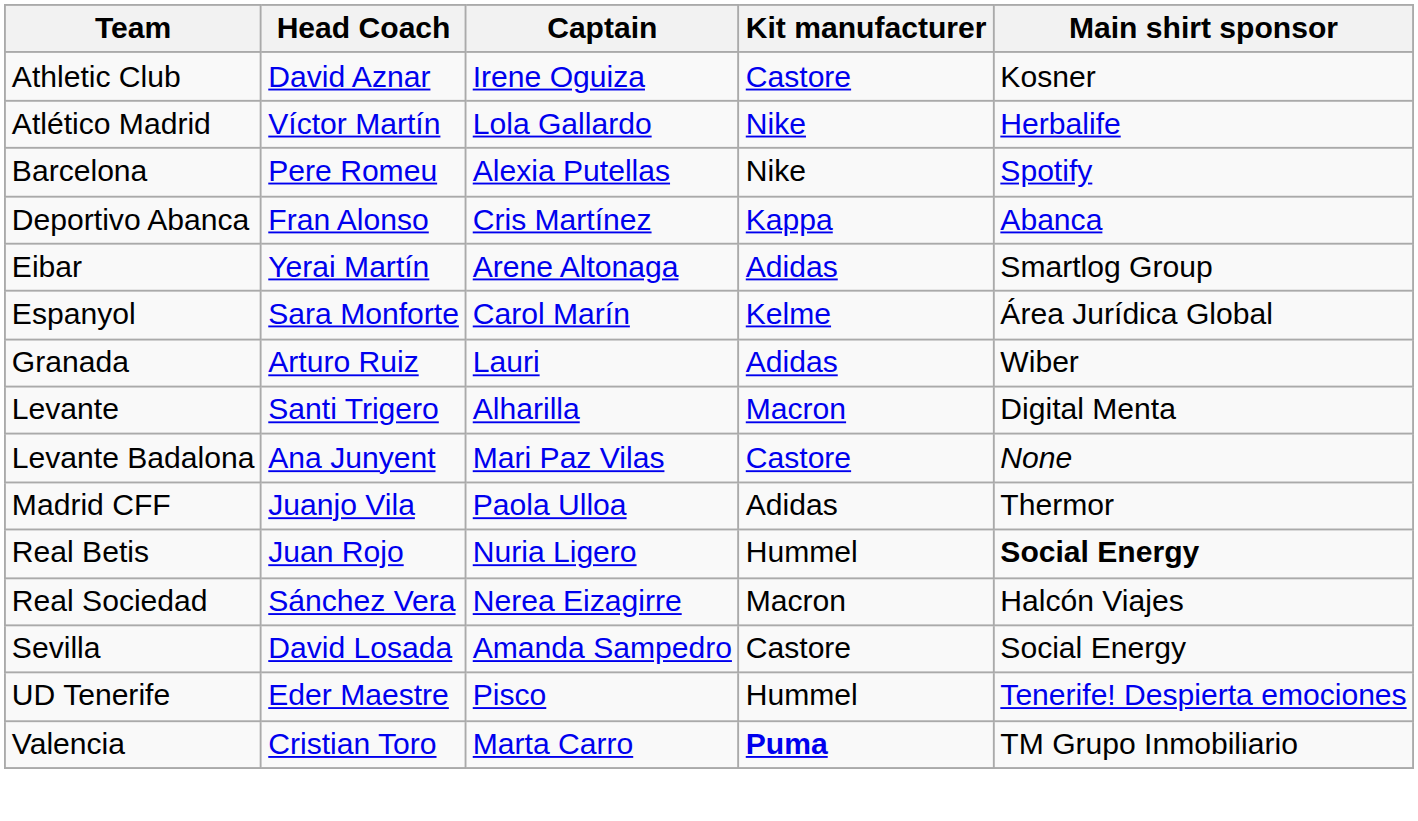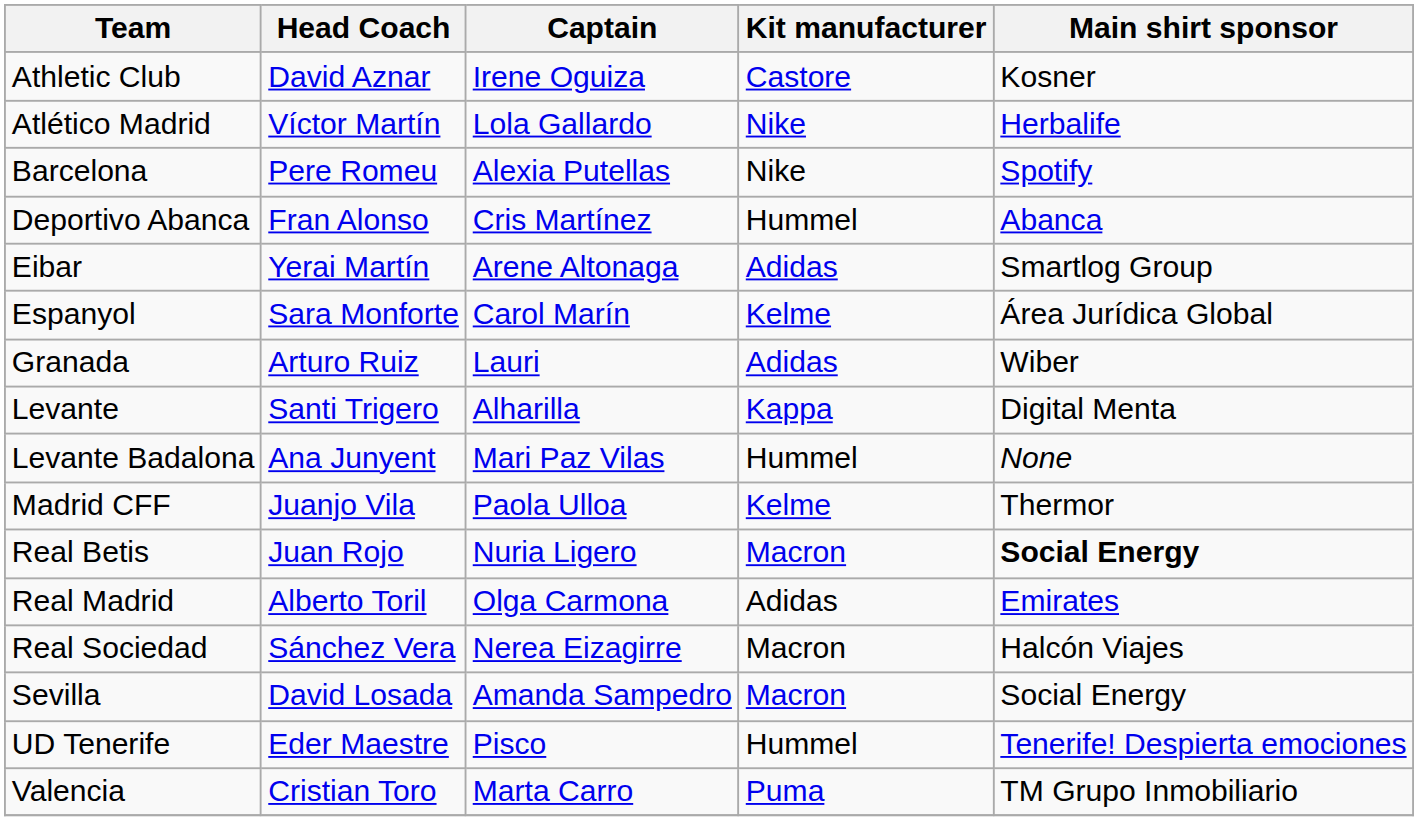 <table class="wikitable sortable" style="text-align: left;">
 <tr>
 <th>Team</th>
 <th>Head Coach</th>
 <th>Captain</th>
 <th>Kit manufacturer</th>
 <th>Main shirt sponsor</th>
 </tr>
 <tr>
 <td>Athletic Club</td>
 <td> <a href='#'>David Aznar</a></td>
 <td> <a href='#'>Irene Oguiza</a></td>
 <td><a href='#'>Castore</a></td>
 <td>Kosner</td>
 </tr>
 <tr>
 <td>Atlético Madrid</td>
 <td> <a href='#'>Víctor Martín</a></td>
 <td> <a href='#'>Lola Gallardo</a></td>
 <td><a href='#'>Nike</a></td>
 <td><a href='#'>Herbalife</a></td>
 </tr>
 <tr>
 <td>Barcelona</td>
 <td> <a href='#'>Pere Romeu</a></td>
 <td> <a href='#'>Alexia Putellas</a></td>
 <td>Nike</td>
 <td><a href='#'>Spotify</a></td>
 </tr>
 <tr>
 <td>Deportivo Abanca</td>
 <td> <a href='#'>Fran Alonso</a></td>
 <td> <a href='#'>Cris Martínez</a></td>
-<td><a href='#'>Kappa</a></td>
+<td>Hummel</td>
 <td><a href='#'>Abanca</a></td>
 </tr>
 <tr>
 <td>Eibar</td>
 <td> <a href='#'>Yerai Martín</a></td>
 <td> <a href='#'>Arene Altonaga</a></td>
 <td><a href='#'>Adidas</a></td>
 <td>Smartlog Group</td>
 </tr>
 <tr>
 <td>Espanyol</td>
 <td> <a href='#'>Sara Monforte</a></td>
 <td> <a href='#'>Carol Marín</a></td>
 <td><a href='#'>Kelme</a></td>
 <td>Área Jurídica Global</td>
 </tr>
 <tr>
 <td>Granada</td>
 <td> <a href='#'>Arturo Ruiz</a></td>
 <td> <a href='#'>Lauri</a></td>
 <td><a href='#'>Adidas</a></td>
 <td>Wiber</td>
 </tr>
 <tr>
 <td>Levante</td>
 <td> <a href='#'>Santi Trigero</a></td>
 <td> <a href='#'>Alharilla</a></td>
-<td><a href='#'>Macron</a></td>
+<td><a href='#'>Kappa</a></td>
 <td>Digital Menta</td>
 </tr>
 <tr>
 <td>Levante Badalona</td>
 <td> <a href='#'>Ana Junyent</a></td>
 <td> <a href='#'>Mari Paz Vilas</a></td>
-<td><a href='#'>Castore</a></td>
+<td>Hummel</td>
 <td><em>None</em></td>
 </tr>
 <tr>
 <td>Madrid CFF</td>
 <td> <a href='#'>Juanjo Vila</a></td>
 <td> <a href='#'>Paola Ulloa</a></td>
-<td>Adidas</td>
+<td><a href='#'>Kelme</a></td>
 <td>Thermor</td>
 </tr>
 <tr>
 <td>Real Betis</td>
 <td> <a href='#'>Juan Rojo</a></td>
 <td> <a href='#'>Nuria Ligero</a></td>
-<td>Hummel</td>
+<td><a href='#'>Macron</a></td>
 <td><strong>Social Energy</strong></td>
+</tr>
+<tr>
+<td>Real Madrid</td>
+<td> <a href='#'>Alberto Toril</a></td>
+<td> <a href='#'>Olga Carmona</a></td>
+<td>Adidas</td>
+<td><a href='#'>Emirates</a></td>
 </tr>
 <tr>
 <td>Real Sociedad</td>
 <td> <a href='#'>Sánchez Vera</a></td>
 <td> <a href='#'>Nerea Eizagirre</a></td>
 <td>Macron</td>
 <td>Halcón Viajes</td>
 </tr>
 <tr>
 <td>Sevilla</td>
 <td> <a href='#'>David Losada</a></td>
 <td> <a href='#'>Amanda Sampedro</a></td>
-<td>Castore</td>
+<td><a href='#'>Macron</a></td>
 <td>Social Energy</td>
 </tr>
 <tr>
 <td>UD Tenerife</td>
 <td> <a href='#'>Eder Maestre</a></td>
 <td> <a href='#'>Pisco</a></td>
 <td>Hummel</td>
 <td><a href='#'>Tenerife! Despierta emociones</a></td>
 </tr>
 <tr>
 <td>Valencia</td>
 <td> <a href='#'>Cristian Toro</a></td>
 <td> <a href='#'>Marta Carro</a></td>
-<td><strong><a href='#'>Puma</a></strong></td>
+<td><a href='#'>Puma</a></td>
 <td>TM Grupo Inmobiliario</td>
 </tr>
 <tr>
 </tr>
 </table>
